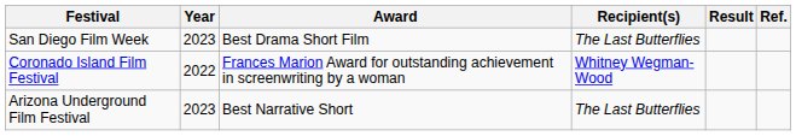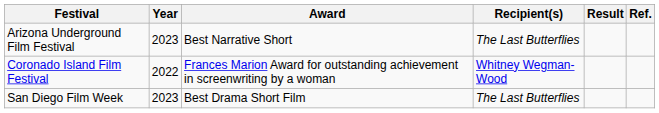 <table class="wikitable">
 <tr>
 <th>Festival</th>
 <th>Year</th>
 <th>Award</th>
 <th>Recipient(s)</th>
 <th>Result</th>
 <th>Ref.</th>
 </tr>
 <tr>
-<td>San Diego Film Week</td>
+<td>Arizona Underground Film Festival</td>
 <td>2023</td>
-<td>Best Drama Short Film</td>
+<td>Best Narrative Short</td>
 <td><em>The Last Butterflies</em></td>
 <td></td>
 <td></td>
 </tr>
 <tr>
 <td><a href='#'>Coronado Island Film Festival</a></td>
 <td>2022</td>
 <td><a href='#'>Frances Marion</a> Award for outstanding achievement in screenwriting by a woman</td>
 <td><a href='#'>Whitney Wegman-Wood</a></td>
 <td></td>
 <td></td>
 </tr>
 <tr>
-<td>Arizona Underground Film Festival</td>
+<td>San Diego Film Week</td>
 <td>2023</td>
-<td>Best Narrative Short</td>
+<td>Best Drama Short Film</td>
 <td><em>The Last Butterflies</em></td>
 <td></td>
 <td></td>
 </tr>
 </table>
